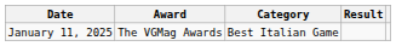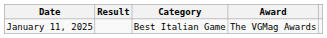 <table class="wikitable plainrowheaders">
 <tr>
 <th scope="col">Date</th>
+<th scope="col">Result</th>
+<th scope="col">Category</th>
 <th scope="col">Award</th>
-<th scope="col">Category</th>
-<th scope="col">Result</th>
 <th scope="col" class="unsortable"></th>
 </tr>
 <tr>
 <td>January 11, 2025</td>
+<td></td>
+<td>Best Italian Game</td>
 <td>The VGMag Awards</td>
-<td>Best Italian Game</td>
-<td></td>
 <td style="text-align:center;"></td>
 </tr>
 </table>
